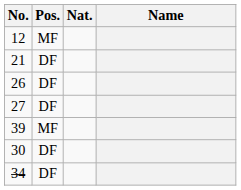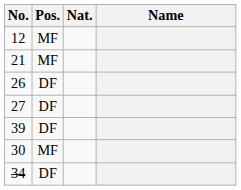 <table class="wikitable sortable plainrowheaders" style="text-align:center">
 <tr>
 <th scope="col">No.</th>
 <th scope="col">Pos.</th>
 <th scope="col">Nat.</th>
 <th width="150" scope="col">Name</th>
 </tr>
 <tr>
 <td>12</td>
 <td>MF</td>
 <td></td>
 <th scope="row"></th>
 </tr>
 <tr>
 <td>21</td>
-<td>DF</td>
+<td>MF</td>
 <td></td>
 <th scope="row"></th>
 </tr>
 <tr>
 <td>26</td>
 <td>DF</td>
 <td></td>
 <th scope="row"></th>
 </tr>
 <tr>
 <td>27</td>
 <td>DF</td>
 <td></td>
 <th scope="row"></th>
 </tr>
 <tr>
 <td>39</td>
-<td>MF</td>
+<td>DF</td>
 <td></td>
 <th scope="row"></th>
 </tr>
 <tr>
 <td>30</td>
-<td>DF</td>
+<td>MF</td>
 <td></td>
 <th scope="row"></th>
 </tr>
 <tr>
 <td><s>34</s> </td>
 <td>DF</td>
 <td></td>
 <th scope="row"></th>
 </tr>
 </table>
